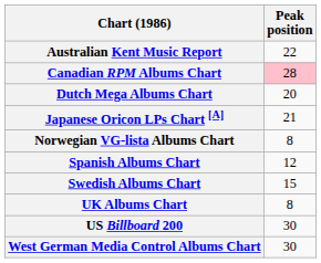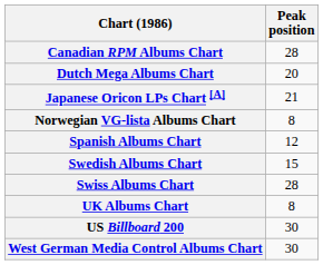 <table class="wikitable sortable plainrowheaders" style="text-align:center;">
 <tr>
 <th scope="col">Chart (1986)</th>
 <th scope="col">Peak<br>position</th>
 </tr>
 <tr>
-<th scope="row">Australian <a href='#'>Kent Music Report</a></th>
-<td>22</td>
-</tr>
-<tr>
 <th scope="row"><a href='#'>Canadian <em>RPM</em> Albums Chart</a></th>
-<td style="background: pink;">28</td>
+<td>28</td>
 </tr>
 <tr>
 <th scope="row"><a href='#'>Dutch Mega Albums Chart</a></th>
 <td>20</td>
 </tr>
 <tr>
 <th scope="row"><a href='#'>Japanese Oricon LPs Chart</a> <sup><a href='#'><strong>[A]</strong></a></sup></th>
 <td>21</td>
 </tr>
 <tr>
 <th scope="row">Norwegian <a href='#'>VG-lista</a> Albums Chart</th>
 <td>8</td>
 </tr>
 <tr>
 <th scope="row"><a href='#'>Spanish Albums Chart</a></th>
 <td>12</td>
 </tr>
 <tr>
 <th scope="row"><a href='#'>Swedish Albums Chart</a></th>
 <td>15</td>
 </tr>
 <tr>
+<th scope="row"><a href='#'>Swiss Albums Chart</a></th>
+<td>28</td>
+</tr>
+<tr>
 <th scope="row"><a href='#'>UK Albums Chart</a></th>
 <td>8</td>
 </tr>
 <tr>
 <th scope="row">US <a href='#'><em>Billboard</em> 200</a></th>
 <td>30</td>
 </tr>
 <tr>
 <th scope="row"><a href='#'>West German Media Control Albums Chart</a></th>
 <td>30</td>
 </tr>
 </table>
